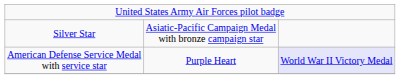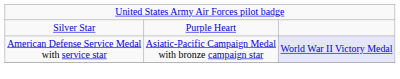 <table class="wikitable" style="margin:1em auto; text-align:center;">
 <tr>
 <td colspan="4"><a href='#'>United States Army Air Forces pilot badge</a></td>
 </tr>
 <tr>
 <td><a href='#'>Silver Star</a></td>
-<td><a href='#'>Asiatic-Pacific Campaign Medal</a><br>with bronze <a href='#'>campaign star</a></td>
+<td><a href='#'>Purple Heart</a></td>
 </tr>
 <tr>
 <td><a href='#'>American Defense Service Medal</a><br>with <a href='#'>service star</a></td>
-<td><a href='#'>Purple Heart</a></td>
+<td><a href='#'>Asiatic-Pacific Campaign Medal</a><br>with bronze <a href='#'>campaign star</a></td>
 <td style="background: lavender;"><a href='#'>World War II Victory Medal</a></td>
 </tr>
 <tr>
 </tr>
 </table>
